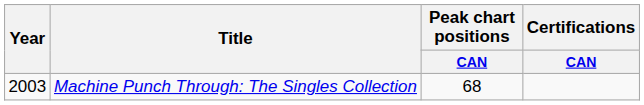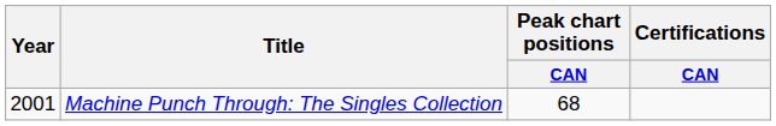 <table class="wikitable">
 <tr>
 <th rowspan="2">Year</th>
 <th rowspan="2">Title</th>
 <th colspan="1">Peak chart positions</th>
 <th colspan="1">Certifications</th>
 </tr>
 <tr style="font-size: smaller;">
 <th width="90"><a href='#'>CAN</a><br></th>
 <th width="90"><a href='#'>CAN</a></th>
 </tr>
 <tr>
-<td>2003</td>
+<td>2001</td>
 <td><em><a href='#'>Machine Punch Through: The Singles Collection</a></em></td>
 <td align="center">68</td>
 <td align="center"></td>
 </tr>
 </table>
